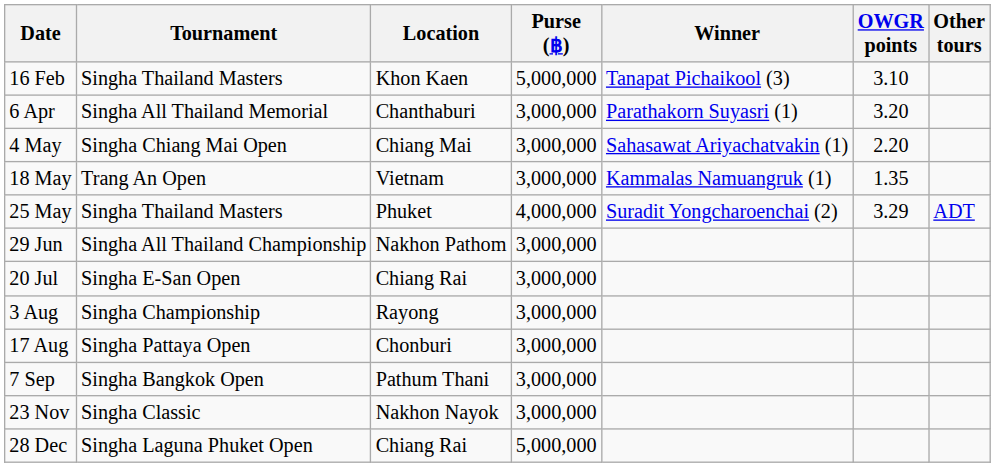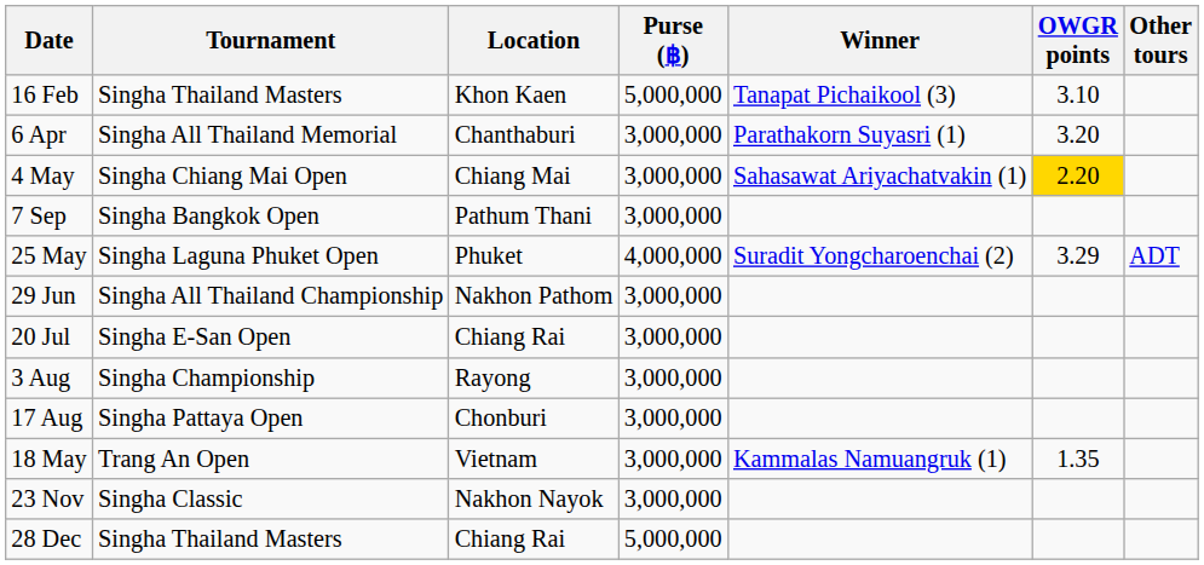 <table class="wikitable" style="font-size:95%">
 <tr>
 <th>Date</th>
 <th>Tournament</th>
 <th>Location</th>
 <th>Purse<br>(<a href='#'>฿</a>)</th>
 <th>Winner</th>
 <th><a href='#'>OWGR</a><br>points</th>
 <th>Other<br>tours</th>
 </tr>
 <tr>
 <td>16 Feb</td>
 <td>Singha Thailand Masters</td>
 <td>Khon Kaen</td>
 <td align=right>5,000,000</td>
 <td> <a href='#'>Tanapat Pichaikool</a> (3)</td>
 <td align=center>3.10</td>
 <td></td>
 </tr>
 <tr>
 <td>6 Apr</td>
 <td>Singha All Thailand Memorial</td>
 <td>Chanthaburi</td>
 <td align=right>3,000,000</td>
 <td> <a href='#'>Parathakorn Suyasri</a> (1)</td>
 <td align=center>3.20</td>
 <td></td>
 </tr>
 <tr>
 <td>4 May</td>
 <td>Singha Chiang Mai Open</td>
 <td>Chiang Mai</td>
 <td align=right>3,000,000</td>
 <td> <a href='#'>Sahasawat Ariyachatvakin</a> (1)</td>
-<td align=center>2.20</td>
+<td align=center style="background: gold;">2.20</td>
 <td></td>
 </tr>
 <tr>
-<td>18 May</td>
-<td>Trang An Open</td>
-<td>Vietnam</td>
+<td>7 Sep</td>
+<td>Singha Bangkok Open</td>
+<td>Pathum Thani</td>
 <td align=right>3,000,000</td>
-<td> <a href='#'>Kammalas Namuangruk</a> (1)</td>
-<td align=center>1.35</td>
+<td></td>
+<td align=center></td>
 <td></td>
 </tr>
 <tr>
 <td>25 May</td>
-<td>Singha Thailand Masters</td>
+<td>Singha Laguna Phuket Open</td>
 <td>Phuket</td>
 <td align=right>4,000,000</td>
 <td> <a href='#'>Suradit Yongcharoenchai</a> (2)</td>
 <td align=center>3.29</td>
 <td><a href='#'>ADT</a></td>
 </tr>
 <tr>
 <td>29 Jun</td>
 <td>Singha All Thailand Championship</td>
 <td>Nakhon Pathom</td>
 <td align=right>3,000,000</td>
 <td></td>
 <td align=center></td>
 <td></td>
 </tr>
 <tr>
 <td>20 Jul</td>
 <td>Singha E-San Open</td>
 <td>Chiang Rai</td>
 <td align=right>3,000,000</td>
 <td></td>
 <td align=center></td>
 <td></td>
 </tr>
 <tr>
 <td>3 Aug</td>
 <td>Singha Championship</td>
 <td>Rayong</td>
 <td align=right>3,000,000</td>
 <td></td>
 <td align=center></td>
 <td></td>
 </tr>
 <tr>
 <td>17 Aug</td>
 <td>Singha Pattaya Open</td>
 <td>Chonburi</td>
 <td align=right>3,000,000</td>
 <td></td>
 <td align=center></td>
 <td></td>
 </tr>
 <tr>
-<td>7 Sep</td>
-<td>Singha Bangkok Open</td>
-<td>Pathum Thani</td>
+<td>18 May</td>
+<td>Trang An Open</td>
+<td>Vietnam</td>
 <td align=right>3,000,000</td>
-<td></td>
-<td align=center></td>
+<td> <a href='#'>Kammalas Namuangruk</a> (1)</td>
+<td align=center>1.35</td>
 <td></td>
 </tr>
 <tr>
 <td>23 Nov</td>
 <td>Singha Classic</td>
 <td>Nakhon Nayok</td>
 <td align=right>3,000,000</td>
 <td></td>
 <td align=center></td>
 <td></td>
 </tr>
 <tr>
 <td>28 Dec</td>
-<td>Singha Laguna Phuket Open</td>
+<td>Singha Thailand Masters</td>
 <td>Chiang Rai</td>
 <td align=right>5,000,000</td>
 <td></td>
 <td align=center></td>
 <td></td>
 </tr>
 </table>
